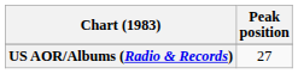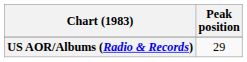 <table class="wikitable sortable plainrowheaders" style="text-align:center">
 <tr>
 <th scope="col">Chart (1983)</th>
 <th scope="col">Peak<br>position</th>
 </tr>
 <tr>
 </tr>
 <tr>
 <th scope="row">US AOR/Albums (<em><a href='#'>Radio & Records</a></em>)</th>
-<td>27</td>
+<td>29</td>
 </tr>
 </table>
